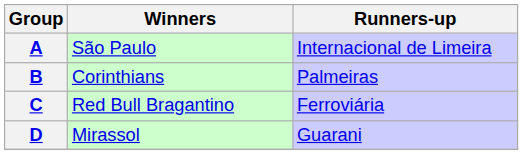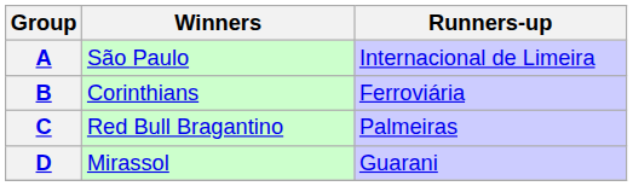 <table class="wikitable">
 <tr>
 <th>Group</th>
 <th width=190>Winners</th>
 <th width=190>Runners-up</th>
 </tr>
 <tr>
 <th><a href='#'>A</a></th>
 <td bgcolor=#ccffcc><a href='#'>São Paulo</a></td>
 <td bgcolor=#ccccff><a href='#'>Internacional de Limeira</a></td>
 </tr>
 <tr>
 <th><a href='#'>B</a></th>
 <td bgcolor=#ccffcc><a href='#'>Corinthians</a></td>
-<td bgcolor=#ccccff><a href='#'>Palmeiras</a></td>
+<td bgcolor=#ccccff><a href='#'>Ferroviária</a></td>
 </tr>
 <tr>
 <th><a href='#'>C</a></th>
 <td bgcolor=#ccffcc><a href='#'>Red Bull Bragantino</a></td>
-<td bgcolor=#ccccff><a href='#'>Ferroviária</a></td>
+<td bgcolor=#ccccff><a href='#'>Palmeiras</a></td>
 </tr>
 <tr>
 <th><a href='#'>D</a></th>
 <td bgcolor=#ccffcc><a href='#'>Mirassol</a></td>
 <td bgcolor=#ccccff><a href='#'>Guarani</a></td>
 </tr>
 <tr>
 </tr>
 </table>
